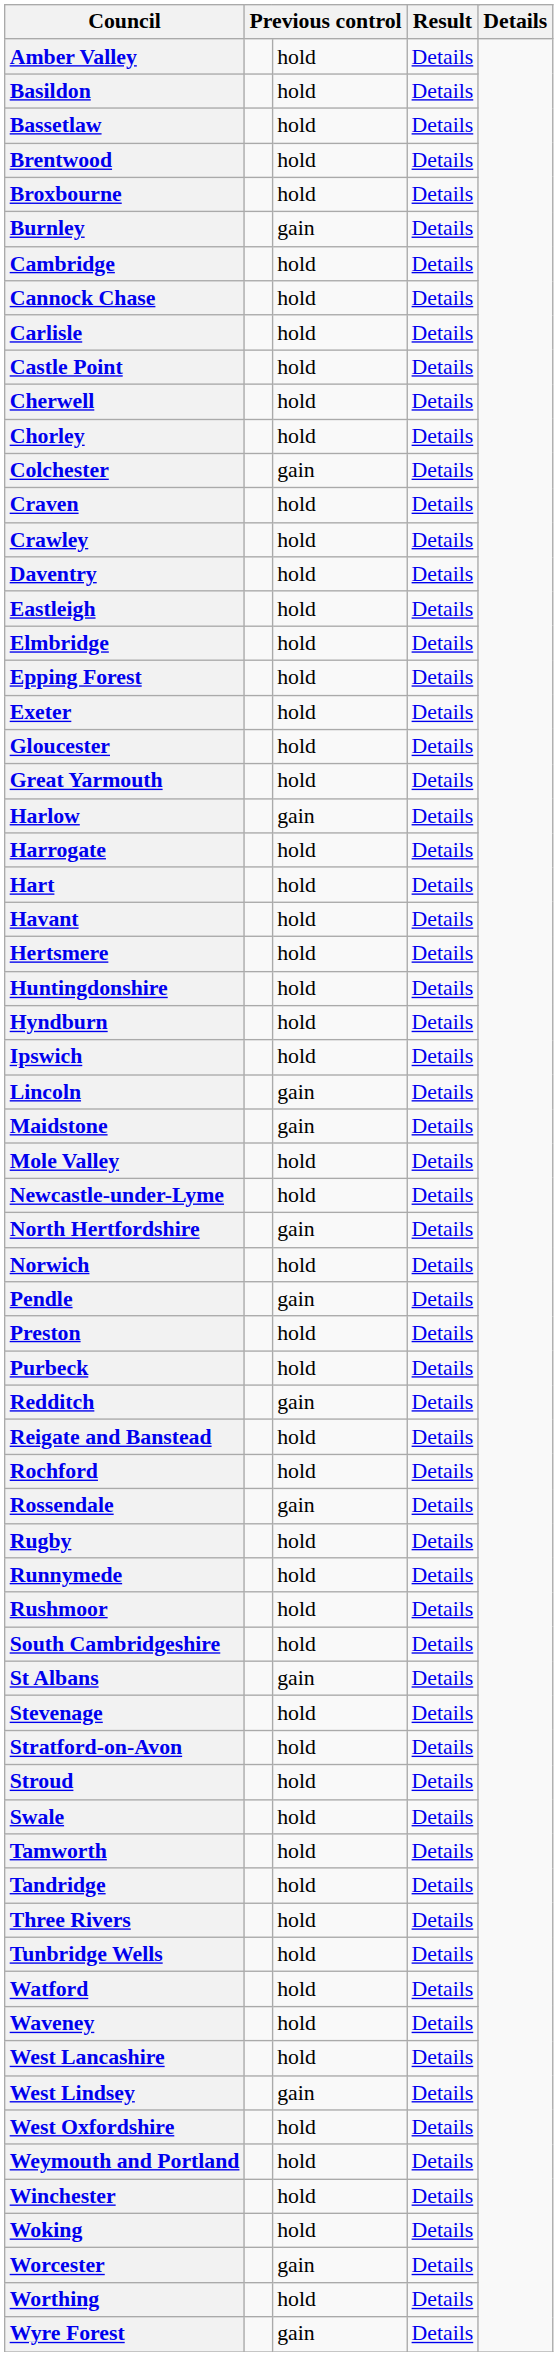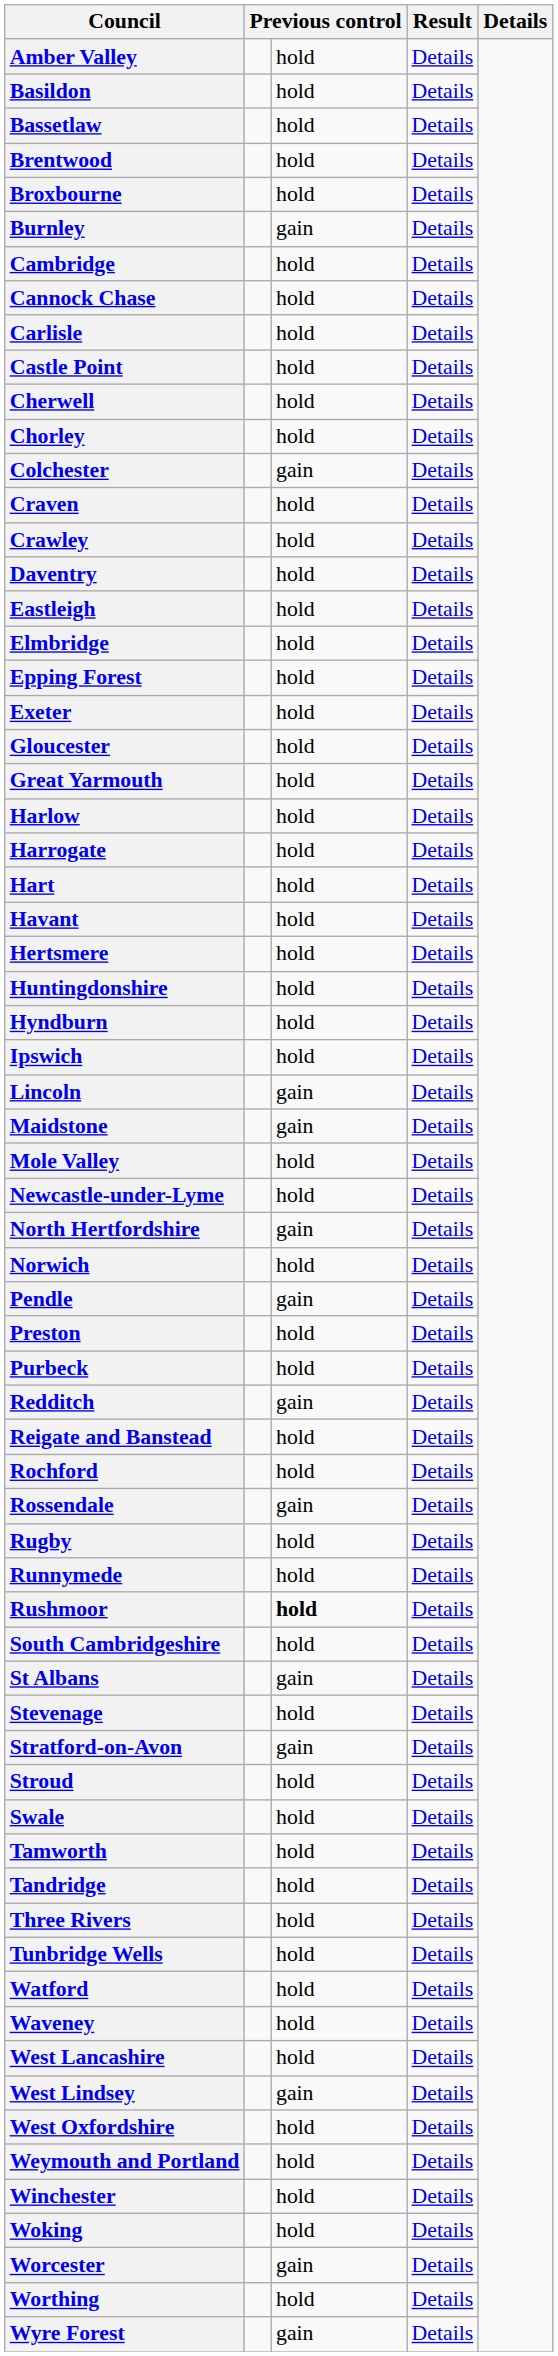 <table class="wikitable" border="1">
 <tr>
 <th scope="col">Council</th>
 <th colspan=2>Previous control</th>
 <th colspan=2>Result</th>
 <th scope="col">Details</th>
 </tr>
 <tr>
 <th scope="row" style="text-align: left;"><a href='#'>Amber Valley</a></th>
 <td></td>
 <td> hold</td>
 <td><a href='#'>Details</a></td>
 </tr>
 <tr>
 <th scope="row" style="text-align: left;"><a href='#'>Basildon</a></th>
 <td></td>
 <td> hold</td>
 <td><a href='#'>Details</a></td>
 </tr>
 <tr>
 <th scope="row" style="text-align: left;"><a href='#'>Bassetlaw</a></th>
 <td></td>
 <td> hold</td>
 <td><a href='#'>Details</a></td>
 </tr>
 <tr>
 <th scope="row" style="text-align: left;"><a href='#'>Brentwood</a></th>
 <td></td>
 <td> hold</td>
 <td><a href='#'>Details</a></td>
 </tr>
 <tr>
 <th scope="row" style="text-align: left;"><a href='#'>Broxbourne</a></th>
 <td></td>
 <td> hold</td>
 <td><a href='#'>Details</a></td>
 </tr>
 <tr>
 <th scope="row" style="text-align: left;"><a href='#'>Burnley</a></th>
 <td></td>
 <td> gain</td>
 <td><a href='#'>Details</a></td>
 </tr>
 <tr>
 <th scope="row" style="text-align: left;"><a href='#'>Cambridge</a></th>
 <td></td>
 <td> hold</td>
 <td><a href='#'>Details</a></td>
 </tr>
 <tr>
 <th scope="row" style="text-align: left;"><a href='#'>Cannock Chase</a></th>
 <td></td>
 <td> hold</td>
 <td><a href='#'>Details</a></td>
 </tr>
 <tr>
 <th scope="row" style="text-align: left;"><a href='#'>Carlisle</a></th>
 <td></td>
 <td> hold</td>
 <td><a href='#'>Details</a></td>
 </tr>
 <tr>
 <th scope="row" style="text-align: left;"><a href='#'>Castle Point</a></th>
 <td></td>
 <td> hold</td>
 <td><a href='#'>Details</a></td>
 </tr>
 <tr>
 <th scope="row" style="text-align: left;"><a href='#'>Cherwell</a></th>
 <td></td>
 <td> hold</td>
 <td><a href='#'>Details</a></td>
 </tr>
 <tr>
 <th scope="row" style="text-align: left;"><a href='#'>Chorley</a></th>
 <td></td>
 <td> hold</td>
 <td><a href='#'>Details</a></td>
 </tr>
 <tr>
 <th scope="row" style="text-align: left;"><a href='#'>Colchester</a></th>
 <td></td>
 <td> gain</td>
 <td><a href='#'>Details</a></td>
 </tr>
 <tr>
 <th scope="row" style="text-align: left;"><a href='#'>Craven</a></th>
 <td></td>
 <td> hold</td>
 <td><a href='#'>Details</a></td>
 </tr>
 <tr>
 <th scope="row" style="text-align: left;"><a href='#'>Crawley</a></th>
 <td></td>
 <td> hold</td>
 <td><a href='#'>Details</a></td>
 </tr>
 <tr>
 <th scope="row" style="text-align: left;"><a href='#'>Daventry</a></th>
 <td></td>
 <td> hold</td>
 <td><a href='#'>Details</a></td>
 </tr>
 <tr>
 <th scope="row" style="text-align: left;"><a href='#'>Eastleigh</a></th>
 <td></td>
 <td> hold</td>
 <td><a href='#'>Details</a></td>
 </tr>
 <tr>
 <th scope="row" style="text-align: left;"><a href='#'>Elmbridge</a></th>
 <td></td>
 <td> hold</td>
 <td><a href='#'>Details</a></td>
 </tr>
 <tr>
 <th scope="row" style="text-align: left;"><a href='#'>Epping Forest</a></th>
 <td></td>
 <td> hold</td>
 <td><a href='#'>Details</a></td>
 </tr>
 <tr>
 <th scope="row" style="text-align: left;"><a href='#'>Exeter</a></th>
 <td></td>
 <td> hold</td>
 <td><a href='#'>Details</a></td>
 </tr>
 <tr>
 <th scope="row" style="text-align: left;"><a href='#'>Gloucester</a></th>
 <td></td>
 <td> hold</td>
 <td><a href='#'>Details</a></td>
 </tr>
 <tr>
 <th scope="row" style="text-align: left;"><a href='#'>Great Yarmouth</a></th>
 <td></td>
 <td> hold</td>
 <td><a href='#'>Details</a></td>
 </tr>
 <tr>
 <th scope="row" style="text-align: left;"><a href='#'>Harlow</a></th>
 <td></td>
-<td> gain</td>
+<td> hold</td>
 <td><a href='#'>Details</a></td>
 </tr>
 <tr>
 <th scope="row" style="text-align: left;"><a href='#'>Harrogate</a></th>
 <td></td>
 <td> hold</td>
 <td><a href='#'>Details</a></td>
 </tr>
 <tr>
 <th scope="row" style="text-align: left;"><a href='#'>Hart</a></th>
 <td></td>
 <td> hold</td>
 <td><a href='#'>Details</a></td>
 </tr>
 <tr>
 <th scope="row" style="text-align: left;"><a href='#'>Havant</a></th>
 <td></td>
 <td> hold</td>
 <td><a href='#'>Details</a></td>
 </tr>
 <tr>
 <th scope="row" style="text-align: left;"><a href='#'>Hertsmere</a></th>
 <td></td>
 <td> hold</td>
 <td><a href='#'>Details</a></td>
 </tr>
 <tr>
 <th scope="row" style="text-align: left;"><a href='#'>Huntingdonshire</a></th>
 <td></td>
 <td> hold</td>
 <td><a href='#'>Details</a></td>
 </tr>
 <tr>
 <th scope="row" style="text-align: left;"><a href='#'>Hyndburn</a></th>
 <td></td>
 <td> hold</td>
 <td><a href='#'>Details</a></td>
 </tr>
 <tr>
 <th scope="row" style="text-align: left;"><a href='#'>Ipswich</a></th>
 <td></td>
 <td> hold</td>
 <td><a href='#'>Details</a></td>
 </tr>
 <tr>
 <th scope="row" style="text-align: left;"><a href='#'>Lincoln</a></th>
 <td></td>
 <td> gain</td>
 <td><a href='#'>Details</a></td>
 </tr>
 <tr>
 <th scope="row" style="text-align: left;"><a href='#'>Maidstone</a></th>
 <td></td>
 <td> gain</td>
 <td><a href='#'>Details</a></td>
 </tr>
 <tr>
 <th scope="row" style="text-align: left;"><a href='#'>Mole Valley</a></th>
 <td></td>
 <td> hold</td>
 <td><a href='#'>Details</a></td>
 </tr>
 <tr>
 <th scope="row" style="text-align: left;"><a href='#'>Newcastle-under-Lyme</a></th>
 <td></td>
 <td> hold</td>
 <td><a href='#'>Details</a></td>
 </tr>
 <tr>
 <th scope="row" style="text-align: left;"><a href='#'>North Hertfordshire</a></th>
 <td></td>
 <td> gain</td>
 <td><a href='#'>Details</a></td>
 </tr>
 <tr>
 <th scope="row" style="text-align: left;"><a href='#'>Norwich</a></th>
 <td></td>
 <td> hold</td>
 <td><a href='#'>Details</a></td>
 </tr>
 <tr>
 <th scope="row" style="text-align: left;"><a href='#'>Pendle</a></th>
 <td></td>
 <td> gain</td>
 <td><a href='#'>Details</a></td>
 </tr>
 <tr>
 <th scope="row" style="text-align: left;"><a href='#'>Preston</a></th>
 <td></td>
 <td> hold</td>
 <td><a href='#'>Details</a></td>
 </tr>
 <tr>
 <th scope="row" style="text-align: left;"><a href='#'>Purbeck</a></th>
 <td></td>
 <td> hold</td>
 <td><a href='#'>Details</a></td>
 </tr>
 <tr>
 <th scope="row" style="text-align: left;"><a href='#'>Redditch</a></th>
 <td></td>
 <td> gain</td>
 <td><a href='#'>Details</a></td>
 </tr>
 <tr>
 <th scope="row" style="text-align: left;"><a href='#'>Reigate and Banstead</a></th>
 <td></td>
 <td> hold</td>
 <td><a href='#'>Details</a></td>
 </tr>
 <tr>
 <th scope="row" style="text-align: left;"><a href='#'>Rochford</a></th>
 <td></td>
 <td> hold</td>
 <td><a href='#'>Details</a></td>
 </tr>
 <tr>
 <th scope="row" style="text-align: left;"><a href='#'>Rossendale</a></th>
 <td></td>
 <td> gain</td>
 <td><a href='#'>Details</a></td>
 </tr>
 <tr>
 <th scope="row" style="text-align: left;"><a href='#'>Rugby</a></th>
 <td></td>
 <td> hold</td>
 <td><a href='#'>Details</a></td>
 </tr>
 <tr>
 <th scope="row" style="text-align: left;"><a href='#'>Runnymede</a></th>
 <td></td>
 <td> hold</td>
 <td><a href='#'>Details</a></td>
 </tr>
 <tr>
 <th scope="row" style="text-align: left;"><a href='#'>Rushmoor</a></th>
 <td></td>
-<td> hold</td>
+<td><strong> hold</strong></td>
 <td><a href='#'>Details</a></td>
 </tr>
 <tr>
 <th scope="row" style="text-align: left;"><a href='#'>South Cambridgeshire</a></th>
 <td></td>
 <td> hold</td>
 <td><a href='#'>Details</a></td>
 </tr>
 <tr>
 <th scope="row" style="text-align: left;"><a href='#'>St Albans</a></th>
 <td></td>
 <td> gain</td>
 <td><a href='#'>Details</a></td>
 </tr>
 <tr>
 <th scope="row" style="text-align: left;"><a href='#'>Stevenage</a></th>
 <td></td>
 <td> hold</td>
 <td><a href='#'>Details</a></td>
 </tr>
 <tr>
 <th scope="row" style="text-align: left;"><a href='#'>Stratford-on-Avon</a></th>
 <td></td>
-<td> hold</td>
+<td> gain</td>
 <td><a href='#'>Details</a></td>
 </tr>
 <tr>
 <th scope="row" style="text-align: left;"><a href='#'>Stroud</a></th>
 <td></td>
 <td> hold</td>
 <td><a href='#'>Details</a></td>
 </tr>
 <tr>
 <th scope="row" style="text-align: left;"><a href='#'>Swale</a></th>
 <td></td>
 <td> hold</td>
 <td><a href='#'>Details</a></td>
 </tr>
 <tr>
 <th scope="row" style="text-align: left;"><a href='#'>Tamworth</a></th>
 <td></td>
 <td> hold</td>
 <td><a href='#'>Details</a></td>
 </tr>
 <tr>
 <th scope="row" style="text-align: left;"><a href='#'>Tandridge</a></th>
 <td></td>
 <td> hold</td>
 <td><a href='#'>Details</a></td>
 </tr>
 <tr>
 <th scope="row" style="text-align: left;"><a href='#'>Three Rivers</a></th>
 <td></td>
 <td> hold</td>
 <td><a href='#'>Details</a></td>
 </tr>
 <tr>
 <th scope="row" style="text-align: left;"><a href='#'>Tunbridge Wells</a></th>
 <td></td>
 <td> hold</td>
 <td><a href='#'>Details</a></td>
 </tr>
 <tr>
 <th scope="row" style="text-align: left;"><a href='#'>Watford</a></th>
 <td></td>
 <td> hold</td>
 <td><a href='#'>Details</a></td>
 </tr>
 <tr>
 <th scope="row" style="text-align: left;"><a href='#'>Waveney</a></th>
 <td></td>
 <td> hold</td>
 <td><a href='#'>Details</a></td>
 </tr>
 <tr>
 <th scope="row" style="text-align: left;"><a href='#'>West Lancashire</a></th>
 <td></td>
 <td> hold</td>
 <td><a href='#'>Details</a></td>
 </tr>
 <tr>
 <th scope="row" style="text-align: left;"><a href='#'>West Lindsey</a></th>
 <td></td>
 <td> gain</td>
 <td><a href='#'>Details</a></td>
 </tr>
 <tr>
 <th scope="row" style="text-align: left;"><a href='#'>West Oxfordshire</a></th>
 <td></td>
 <td> hold</td>
 <td><a href='#'>Details</a></td>
 </tr>
 <tr>
 <th scope="row" style="text-align: left;"><a href='#'>Weymouth and Portland</a></th>
 <td></td>
 <td> hold</td>
 <td><a href='#'>Details</a></td>
 </tr>
 <tr>
 <th scope="row" style="text-align: left;"><a href='#'>Winchester</a></th>
 <td></td>
 <td> hold</td>
 <td><a href='#'>Details</a></td>
 </tr>
 <tr>
 <th scope="row" style="text-align: left;"><a href='#'>Woking</a></th>
 <td></td>
 <td> hold</td>
 <td><a href='#'>Details</a></td>
 </tr>
 <tr>
 <th scope="row" style="text-align: left;"><a href='#'>Worcester</a></th>
 <td></td>
 <td> gain</td>
 <td><a href='#'>Details</a></td>
 </tr>
 <tr>
 <th scope="row" style="text-align: left;"><a href='#'>Worthing</a></th>
 <td></td>
 <td> hold</td>
 <td><a href='#'>Details</a></td>
 </tr>
 <tr>
 <th scope="row" style="text-align: left;"><a href='#'>Wyre Forest</a></th>
 <td></td>
 <td> gain</td>
 <td><a href='#'>Details</a></td>
 </tr>
 </table>
